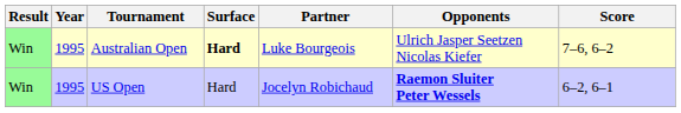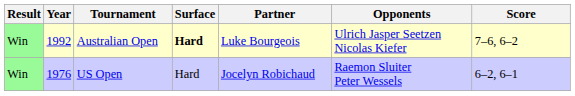 <table class="sortable wikitable">
 <tr>
 <th style="width:40px;">Result</th>
 <th style="width:30px;">Year</th>
 <th style="width:120px;">Tournament</th>
 <th style="width:50px;">Surface</th>
 <th style="width:140px;">Partner</th>
 <th style="width:175px;">Opponents</th>
 <th style="width:120px;" class="unsortable">Score</th>
 </tr>
 <tr style="background:#ffffcc;">
 <td style="background:#98fb98;">Win</td>
-<td><a href='#'>1995</a></td>
+<td><a href='#'>1992</a></td>
 <td><a href='#'>Australian Open</a></td>
 <td><strong>Hard</strong></td>
 <td> <a href='#'>Luke Bourgeois</a></td>
 <td> <a href='#'>Ulrich Jasper Seetzen</a> <br>  <a href='#'>Nicolas Kiefer</a></td>
 <td>7–6, 6–2</td>
 </tr>
 <tr style="background:#ccccff;">
 <td style="background:#98fb98;">Win</td>
-<td><a href='#'>1995</a></td>
+<td><a href='#'>1976</a></td>
 <td><a href='#'>US Open</a></td>
 <td>Hard</td>
 <td> <a href='#'>Jocelyn Robichaud</a></td>
-<td><strong> <a href='#'>Raemon Sluiter</a> <br>  <a href='#'>Peter Wessels</a></strong></td>
+<td> <a href='#'>Raemon Sluiter</a> <br>  <a href='#'>Peter Wessels</a></td>
 <td>6–2, 6–1</td>
 </tr>
 </table>
